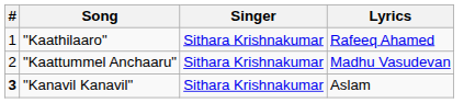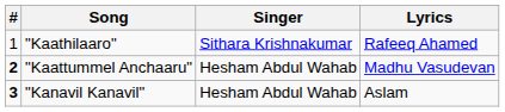 <table class="wikitable">
 <tr>
 <th>#</th>
 <th>Song</th>
 <th>Singer</th>
 <th>Lyrics</th>
 </tr>
 <tr>
 <td>1</td>
 <td>"Kaathilaaro"</td>
 <td><a href='#'>Sithara Krishnakumar</a></td>
 <td><a href='#'>Rafeeq Ahamed</a></td>
 </tr>
 <tr>
-<td>2</td>
+<td><strong>2</strong></td>
 <td>"Kaattummel Anchaaru"</td>
-<td><a href='#'>Sithara Krishnakumar</a></td>
+<td>Hesham Abdul Wahab</td>
 <td><a href='#'>Madhu Vasudevan</a></td>
 </tr>
 <tr>
 <td><strong>3</strong></td>
 <td>"Kanavil Kanavil"</td>
-<td><a href='#'>Sithara Krishnakumar</a></td>
+<td>Hesham Abdul Wahab</td>
 <td>Aslam</td>
 </tr>
 </table>
